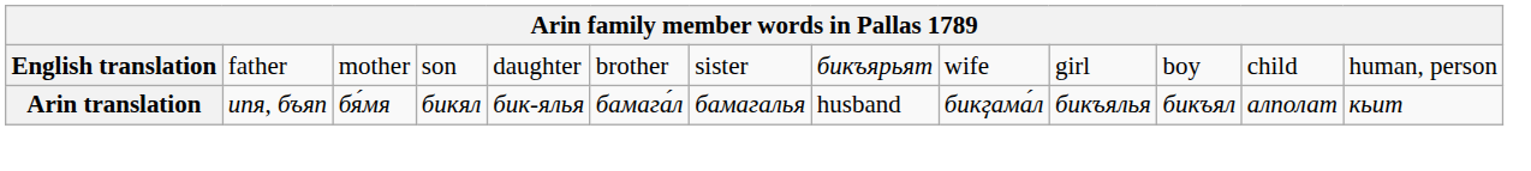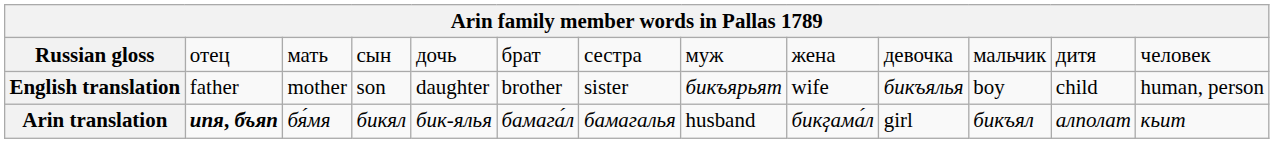 <table class="wikitable">
 <tr>
 <th colspan="13">Arin family member words in Pallas 1789</th>
+</tr>
+<tr>
+<th>Russian gloss</th>
+<td>отец</td>
+<td>мать</td>
+<td>сын</td>
+<td>дочь</td>
+<td>брат</td>
+<td>сестра</td>
+<td>муж</td>
+<td>жена</td>
+<td>девочка</td>
+<td>мальчик</td>
+<td>дитя</td>
+<td>человек</td>
 </tr>
 <tr>
 <th>English translation</th>
 <td>father</td>
 <td>mother</td>
 <td>son</td>
 <td>daughter</td>
 <td>brother</td>
 <td>sister</td>
 <td><em>бикъярьят</em></td>
 <td>wife</td>
-<td>girl</td>
+<td><em>бикъялья</em></td>
 <td>boy</td>
 <td>child</td>
 <td>human, person</td>
 </tr>
 <tr>
 <th>Arin translation</th>
-<td><em>ипя</em>, <em>бъяп</em></td>
+<td><strong><em>ипя</em>, <em>бъяп</em></strong></td>
 <td><em>бя́мя</em></td>
 <td><em>бикял</em></td>
 <td><em>бик-ялья</em></td>
 <td><em>бамага́л</em></td>
 <td><em>бамагалья</em></td>
 <td>husband</td>
 <td><em>бикӷама́л</em></td>
-<td><em>бикъялья</em></td>
+<td>girl</td>
 <td><em>бикъял</em></td>
 <td><em>алполат</em></td>
 <td><em>кьит</em></td>
 </tr>
 </table>
